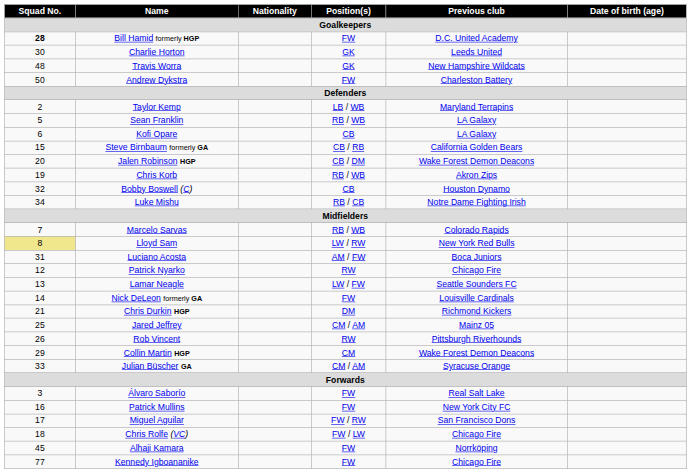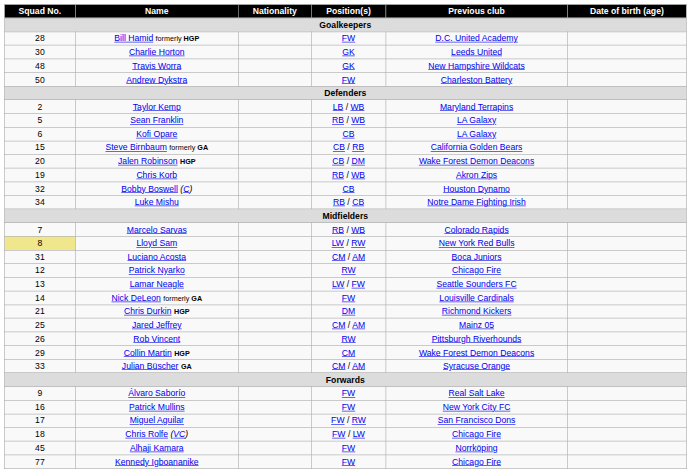 <table class="wikitable" style="text-align:center; font-size:90%; width:90%;">
 <tr>
 <th style="background:#000; color:white; text-align:center;">Squad No.</th>
 <th style="background:#000; color:white; text-align:center;">Name</th>
 <th style="background:#000; color:white; text-align:center;">Nationality</th>
 <th style="background:#000; color:white; text-align:center;">Position(s)</th>
 <th style="background:#000; color:white; text-align:center;">Previous club</th>
 <th style="background:#000; color:white; text-align:center;">Date of birth (age)</th>
 </tr>
 <tr>
 <th colspan="6" style="background:#dcdcdc; text-align:center;"><strong>Goalkeepers</strong></th>
 </tr>
 <tr>
-<td><strong>28</strong></td>
+<td>28</td>
 <td><a href='#'>Bill Hamid</a> <small>formerly <strong>HGP</strong></small></td>
 <td></td>
 <td><a href='#'>FW</a></td>
 <td> <a href='#'>D.C. United Academy</a></td>
 <td></td>
 </tr>
 <tr>
 <td>30</td>
 <td><a href='#'>Charlie Horton</a></td>
 <td></td>
 <td><a href='#'>GK</a></td>
 <td> <a href='#'>Leeds United</a></td>
 <td></td>
 </tr>
 <tr>
 <td>48</td>
 <td><a href='#'>Travis Worra</a></td>
 <td></td>
 <td><a href='#'>GK</a></td>
 <td> <a href='#'>New Hampshire Wildcats</a></td>
 <td></td>
 </tr>
 <tr>
 <td>50</td>
 <td><a href='#'>Andrew Dykstra</a></td>
 <td></td>
 <td><a href='#'>FW</a></td>
 <td> <a href='#'>Charleston Battery</a></td>
 <td></td>
 </tr>
 <tr>
 <th colspan="6" style="background:#dcdcdc; text-align:center;"><strong>Defenders</strong></th>
 </tr>
 <tr>
 <td>2</td>
 <td><a href='#'>Taylor Kemp</a></td>
 <td></td>
 <td><a href='#'>LB</a> / <a href='#'>WB</a></td>
 <td> <a href='#'>Maryland Terrapins</a></td>
 <td></td>
 </tr>
 <tr>
 <td>5</td>
 <td><a href='#'>Sean Franklin</a></td>
 <td></td>
 <td><a href='#'>RB</a> / <a href='#'>WB</a></td>
 <td> <a href='#'>LA Galaxy</a></td>
 <td></td>
 </tr>
 <tr>
 <td>6</td>
 <td><a href='#'>Kofi Opare</a></td>
 <td></td>
 <td><a href='#'>CB</a></td>
 <td> <a href='#'>LA Galaxy</a></td>
 <td></td>
 </tr>
 <tr>
 <td>15</td>
 <td><a href='#'>Steve Birnbaum</a> <small>formerly <strong>GA</strong></small></td>
 <td></td>
 <td><a href='#'>CB</a> / <a href='#'>RB</a></td>
 <td> <a href='#'>California Golden Bears</a></td>
 <td></td>
 </tr>
 <tr>
 <td>20</td>
 <td><a href='#'>Jalen Robinson</a> <small> <strong>HGP</strong></small></td>
 <td></td>
 <td><a href='#'>CB</a> / <a href='#'>DM</a></td>
 <td> <a href='#'>Wake Forest Demon Deacons</a></td>
 <td></td>
 </tr>
 <tr>
 <td>19</td>
 <td><a href='#'>Chris Korb</a></td>
 <td></td>
 <td><a href='#'>RB</a> / <a href='#'>WB</a></td>
 <td> <a href='#'>Akron Zips</a></td>
 <td></td>
 </tr>
 <tr>
 <td>32</td>
 <td><a href='#'>Bobby Boswell</a> <em>(<a href='#'>C</a>)</em></td>
 <td></td>
 <td><a href='#'>CB</a></td>
 <td> <a href='#'>Houston Dynamo</a></td>
 <td></td>
 </tr>
 <tr>
 <td>34</td>
 <td><a href='#'>Luke Mishu</a></td>
 <td></td>
 <td><a href='#'>RB</a> / <a href='#'>CB</a></td>
 <td> <a href='#'>Notre Dame Fighting Irish</a></td>
 <td></td>
 </tr>
 <tr>
 <th colspan="6" style="background:#dcdcdc; text-align:center;"><strong>Midfielders</strong></th>
 </tr>
 <tr>
 <td>7</td>
 <td><a href='#'>Marcelo Sarvas</a></td>
 <td></td>
 <td><a href='#'>RB</a> / <a href='#'>WB</a></td>
 <td> <a href='#'>Colorado Rapids</a></td>
 <td></td>
 </tr>
 <tr>
 <td style="background: khaki;">8</td>
 <td><a href='#'>Lloyd Sam</a></td>
 <td></td>
 <td><a href='#'>LW</a> / <a href='#'>RW</a></td>
 <td> <a href='#'>New York Red Bulls</a></td>
 <td></td>
 </tr>
 <tr>
 <td>31</td>
 <td><a href='#'>Luciano Acosta</a></td>
 <td></td>
-<td><a href='#'>AM</a> / <a href='#'>FW</a></td>
+<td><a href='#'>CM</a> / <a href='#'>AM</a></td>
 <td> <a href='#'>Boca Juniors</a></td>
 <td></td>
 </tr>
 <tr>
 <td>12</td>
 <td><a href='#'>Patrick Nyarko</a></td>
 <td></td>
 <td><a href='#'>RW</a></td>
 <td> <a href='#'>Chicago Fire</a></td>
 <td></td>
 </tr>
 <tr>
 <td>13</td>
 <td><a href='#'>Lamar Neagle</a></td>
 <td></td>
 <td><a href='#'>LW</a> / <a href='#'>FW</a></td>
 <td> <a href='#'>Seattle Sounders FC</a></td>
 <td></td>
 </tr>
 <tr>
 <td>14</td>
 <td><a href='#'>Nick DeLeon</a> <small>formerly <strong>GA</strong></small></td>
 <td></td>
 <td><a href='#'>FW</a></td>
 <td> <a href='#'>Louisville Cardinals</a></td>
 <td></td>
 </tr>
 <tr>
 <td>21</td>
 <td><a href='#'>Chris Durkin</a> <small><strong>HGP</strong></small></td>
 <td></td>
 <td><a href='#'>DM</a></td>
 <td> <a href='#'>Richmond Kickers</a></td>
 <td></td>
 </tr>
 <tr>
 <td>25</td>
 <td><a href='#'>Jared Jeffrey</a></td>
 <td></td>
 <td><a href='#'>CM</a> / <a href='#'>AM</a></td>
 <td> <a href='#'>Mainz 05</a></td>
 <td></td>
 </tr>
 <tr>
 <td>26</td>
 <td><a href='#'>Rob Vincent</a></td>
 <td></td>
 <td><a href='#'>RW</a></td>
 <td> <a href='#'>Pittsburgh Riverhounds</a></td>
 <td></td>
 </tr>
 <tr>
 <td>29</td>
 <td><a href='#'>Collin Martin</a> <small> <strong>HGP</strong></small></td>
 <td></td>
 <td><a href='#'>CM</a></td>
 <td> <a href='#'>Wake Forest Demon Deacons</a></td>
 <td></td>
 </tr>
 <tr>
 <td>33</td>
 <td><a href='#'>Julian Büscher</a> <small> <strong>GA</strong></small></td>
 <td></td>
 <td><a href='#'>CM</a> / <a href='#'>AM</a></td>
 <td> <a href='#'>Syracuse Orange</a></td>
 <td></td>
 </tr>
 <tr>
 <th colspan="12" style="background:#dcdcdc; text-align:center;"><strong>Forwards</strong></th>
 </tr>
 <tr>
-<td>3</td>
+<td>9</td>
 <td><a href='#'>Álvaro Saborío</a></td>
 <td></td>
 <td><a href='#'>FW</a></td>
 <td> <a href='#'>Real Salt Lake</a></td>
 <td></td>
 </tr>
 <tr>
 <td>16</td>
 <td><a href='#'>Patrick Mullins</a></td>
 <td></td>
 <td><a href='#'>FW</a></td>
 <td> <a href='#'>New York City FC</a></td>
 <td></td>
 </tr>
 <tr>
 <td>17</td>
 <td><a href='#'>Miguel Aguilar</a></td>
 <td></td>
 <td><a href='#'>FW</a> / <a href='#'>RW</a></td>
 <td> <a href='#'>San Francisco Dons</a></td>
 <td></td>
 </tr>
 <tr>
 <td>18</td>
 <td><a href='#'>Chris Rolfe</a> <em>(<a href='#'>VC</a>)</em></td>
 <td></td>
 <td><a href='#'>FW</a> / <a href='#'>LW</a></td>
 <td> <a href='#'>Chicago Fire</a></td>
 <td></td>
 </tr>
 <tr>
 <td>45</td>
 <td><a href='#'>Alhaji Kamara</a></td>
 <td></td>
 <td><a href='#'>FW</a></td>
 <td> <a href='#'>Norrköping</a></td>
 <td></td>
 </tr>
 <tr>
 <td>77</td>
 <td><a href='#'>Kennedy Igboananike</a></td>
 <td></td>
 <td><a href='#'>FW</a></td>
 <td> <a href='#'>Chicago Fire</a></td>
 <td></td>
 </tr>
 </table>
